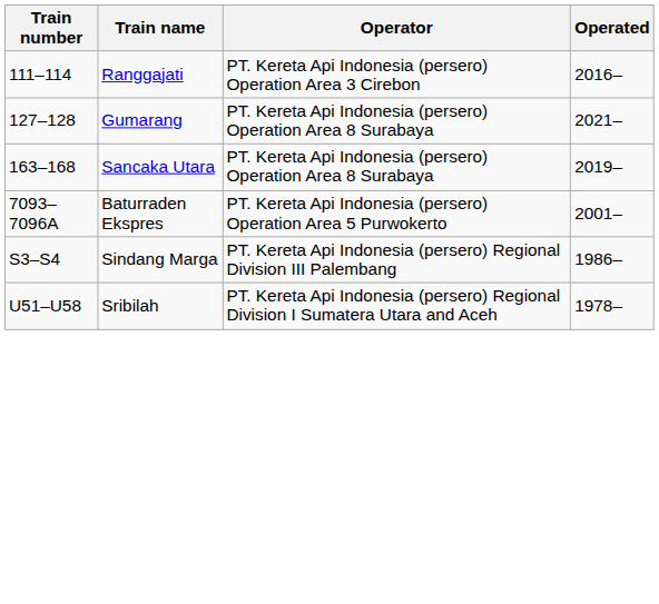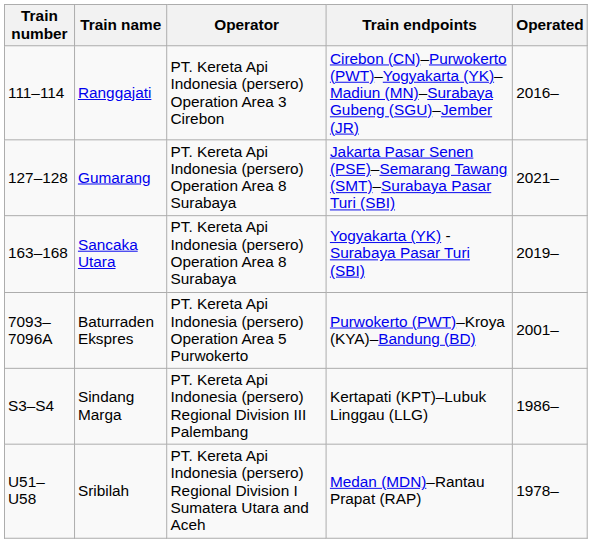 <table class="wikitable sortable">
 <tr>
 <th>Train number</th>
 <th>Train name</th>
 <th>Operator</th>
+<th>Train endpoints</th>
 <th>Operated</th>
 </tr>
 <tr>
 <td>111–114</td>
 <td><a href='#'>Ranggajati</a></td>
 <td>PT. Kereta Api Indonesia (persero) Operation Area 3 Cirebon</td>
+<td><a href='#'>Cirebon (CN)</a>–<a href='#'>Purwokerto (PWT)</a>–<a href='#'>Yogyakarta (YK)</a>–<a href='#'>Madiun (MN)</a>–<a href='#'>Surabaya Gubeng (SGU)</a>–<a href='#'>Jember (JR)</a></td>
 <td>2016–</td>
 </tr>
 <tr>
 <td>127–128</td>
 <td><a href='#'>Gumarang</a></td>
 <td>PT. Kereta Api Indonesia (persero) Operation Area 8 Surabaya</td>
+<td><a href='#'>Jakarta Pasar Senen (PSE)</a>–<a href='#'>Semarang Tawang (SMT)</a>–<a href='#'>Surabaya Pasar Turi (SBI)</a></td>
 <td>2021–</td>
 </tr>
 <tr>
 <td>163–168</td>
 <td><a href='#'>Sancaka Utara</a></td>
 <td>PT. Kereta Api Indonesia (persero) Operation Area 8 Surabaya</td>
+<td><a href='#'>Yogyakarta (YK)</a> -<a href='#'>Surabaya Pasar Turi (SBI)</a></td>
 <td>2019–</td>
 </tr>
 <tr>
 <td>7093–7096A</td>
 <td>Baturraden Ekspres</td>
 <td>PT. Kereta Api Indonesia (persero) Operation Area 5 Purwokerto</td>
+<td><a href='#'>Purwokerto (PWT)</a>–Kroya (KYA)–<a href='#'>Bandung (BD)</a></td>
 <td>2001–</td>
 </tr>
 <tr>
 <td>S3–S4</td>
 <td>Sindang Marga</td>
 <td>PT. Kereta Api Indonesia (persero) Regional Division III Palembang</td>
+<td>Kertapati (KPT)–Lubuk Linggau (LLG)</td>
 <td>1986–</td>
 </tr>
 <tr>
 <td>U51–U58</td>
 <td>Sribilah</td>
 <td>PT. Kereta Api Indonesia (persero) Regional Division I Sumatera Utara and Aceh</td>
+<td><a href='#'>Medan (MDN)</a>–Rantau Prapat (RAP)</td>
 <td>1978–</td>
 </tr>
 </table>
